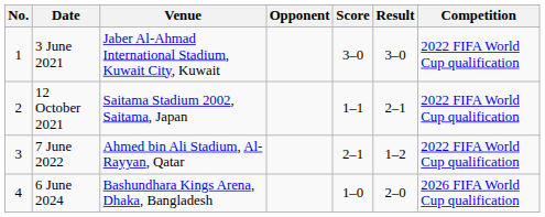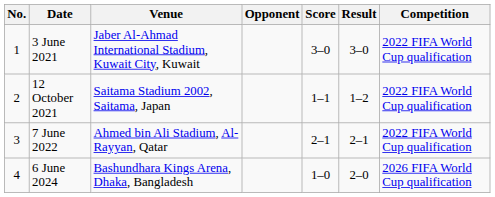 <table class="wikitable sortable">
 <tr>
 <th scope="col">No.</th>
 <th scope="col">Date</th>
 <th scope="col">Venue</th>
 <th scope="col">Opponent</th>
 <th scope="col">Score</th>
 <th scope="col">Result</th>
 <th scope="col">Competition</th>
 </tr>
 <tr>
 <td align="center">1</td>
 <td>3 June 2021</td>
 <td><a href='#'>Jaber Al-Ahmad International Stadium</a>, <a href='#'>Kuwait City</a>, Kuwait</td>
 <td></td>
 <td align="center">3–0</td>
 <td align="center">3–0</td>
 <td><a href='#'>2022 FIFA World Cup qualification</a></td>
 </tr>
 <tr>
 <td align="center">2</td>
 <td>12 October 2021</td>
 <td><a href='#'>Saitama Stadium 2002</a>, <a href='#'>Saitama</a>, Japan</td>
 <td></td>
 <td align="center">1–1</td>
-<td align=center>2–1</td>
+<td align=center>1–2</td>
 <td><a href='#'>2022 FIFA World Cup qualification</a></td>
 </tr>
 <tr>
 <td align="center">3</td>
 <td>7 June 2022</td>
 <td><a href='#'>Ahmed bin Ali Stadium</a>, <a href='#'>Al-Rayyan</a>, Qatar</td>
 <td></td>
 <td align="center">2–1</td>
-<td align=center>1–2</td>
+<td align=center>2–1</td>
 <td><a href='#'>2022 FIFA World Cup qualification</a></td>
 </tr>
 <tr>
 <td align="center">4</td>
 <td>6 June 2024</td>
 <td><a href='#'>Bashundhara Kings Arena</a>, <a href='#'>Dhaka</a>, Bangladesh</td>
 <td></td>
 <td align="center">1–0</td>
 <td align="center">2–0</td>
 <td><a href='#'>2026 FIFA World Cup qualification</a></td>
 </tr>
 </table>
